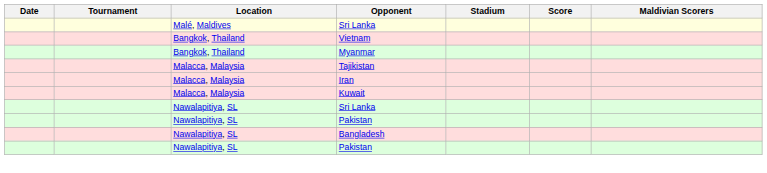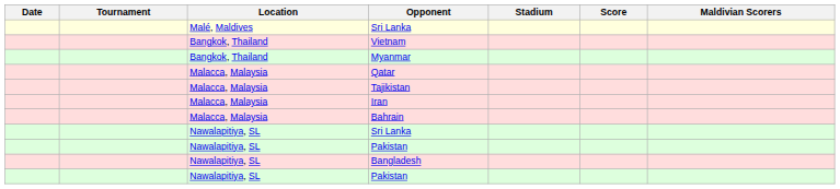 <table class="wikitable collapsible collapsed"  style="width:100%; font-size:90%;">
 <tr>
 <th>Date</th>
 <th>Tournament</th>
 <th>Location</th>
 <th>Opponent</th>
 <th>Stadium</th>
 <th>Score</th>
 <th>Maldivian Scorers</th>
 </tr>
 <tr bgcolor="#ffffdd">
 <td></td>
 <td></td>
 <td> <a href='#'>Malé</a>, <a href='#'>Maldives</a></td>
 <td> <a href='#'>Sri Lanka</a></td>
 <td></td>
 <td></td>
 <td></td>
 </tr>
 <tr bgcolor="#ffdddd">
 <td></td>
 <td></td>
 <td> <a href='#'>Bangkok</a>, <a href='#'>Thailand</a></td>
 <td> <a href='#'>Vietnam</a></td>
 <td></td>
 <td></td>
 <td></td>
 </tr>
 <tr bgcolor="#ddffdd">
 <td></td>
 <td></td>
 <td> <a href='#'>Bangkok</a>, <a href='#'>Thailand</a></td>
 <td> <a href='#'>Myanmar</a></td>
 <td></td>
 <td></td>
 <td></td>
 </tr>
 <tr bgcolor="#ffdddd">
 <td></td>
 <td></td>
 <td> <a href='#'>Malacca</a>, <a href='#'>Malaysia</a></td>
+<td> <a href='#'>Qatar</a></td>
+<td></td>
+<td></td>
+<td></td>
+</tr>
+<tr bgcolor="#ffdddd">
+<td></td>
+<td></td>
+<td> <a href='#'>Malacca</a>, <a href='#'>Malaysia</a></td>
 <td> <a href='#'>Tajikistan</a></td>
 <td></td>
 <td></td>
 <td></td>
 </tr>
 <tr bgcolor="#ffdddd">
 <td></td>
 <td></td>
 <td> <a href='#'>Malacca</a>, <a href='#'>Malaysia</a></td>
 <td> <a href='#'>Iran</a></td>
 <td></td>
 <td></td>
 <td></td>
 </tr>
 <tr bgcolor="#ffdddd">
 <td></td>
 <td></td>
 <td> <a href='#'>Malacca</a>, <a href='#'>Malaysia</a></td>
-<td> <a href='#'>Kuwait</a></td>
+<td> <a href='#'>Bahrain</a></td>
 <td></td>
 <td></td>
 <td></td>
 </tr>
 <tr bgcolor="#ddffdd">
 <td></td>
 <td></td>
 <td> <a href='#'>Nawalapitiya</a>, <a href='#'>SL</a></td>
 <td> <a href='#'>Sri Lanka</a></td>
 <td></td>
 <td></td>
 <td></td>
 </tr>
 <tr bgcolor="#ddffdd">
 <td></td>
 <td></td>
 <td> <a href='#'>Nawalapitiya</a>, <a href='#'>SL</a></td>
 <td> <a href='#'>Pakistan</a></td>
 <td></td>
 <td></td>
 <td></td>
 </tr>
 <tr bgcolor="#ffdddd">
 <td></td>
 <td></td>
 <td> <a href='#'>Nawalapitiya</a>, <a href='#'>SL</a></td>
 <td> <a href='#'>Bangladesh</a></td>
 <td></td>
 <td></td>
 <td></td>
 </tr>
 <tr bgcolor="#ddffdd">
 <td></td>
 <td></td>
 <td> <a href='#'>Nawalapitiya</a>, <a href='#'>SL</a></td>
 <td> <a href='#'>Pakistan</a></td>
 <td></td>
 <td></td>
 <td></td>
 </tr>
 </table>
